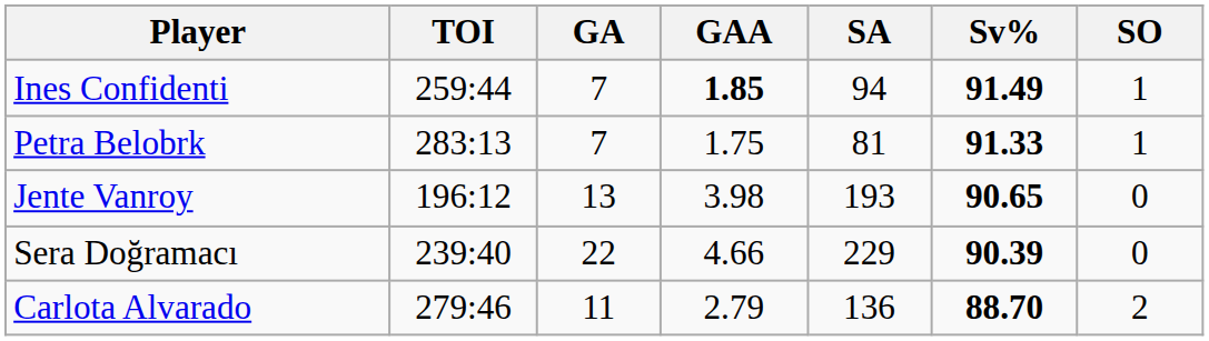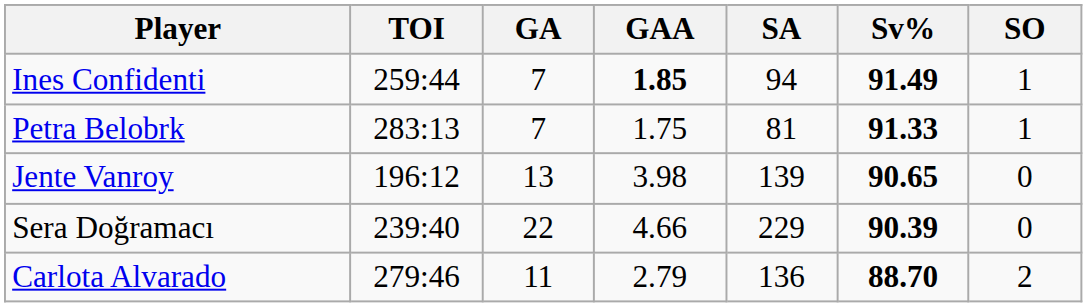 <table class="wikitable sortable" style="text-align:center;">
 <tr>
 <th style="width:170px;">Player</th>
 <th style="width:60px;">TOI</th>
 <th style="width:50px;">GA</th>
 <th style="width:60px;">GAA</th>
 <th style="width:50px;">SA</th>
 <th style="width:60px;">Sv%</th>
 <th style="width:50px;">SO</th>
 </tr>
 <tr>
 <td style="text-align:left;"> <a href='#'>Ines Confidenti</a></td>
 <td>259:44</td>
 <td>7</td>
 <td><strong>1.85</strong></td>
 <td>94</td>
 <td><strong>91.49</strong></td>
 <td>1</td>
 </tr>
 <tr>
 <td style="text-align:left;"> <a href='#'>Petra Belobrk</a></td>
 <td>283:13</td>
 <td>7</td>
 <td>1.75</td>
 <td>81</td>
 <td><strong>91.33</strong></td>
 <td>1</td>
 </tr>
 <tr>
 <td style="text-align:left;"> <a href='#'>Jente Vanroy</a></td>
 <td>196:12</td>
 <td>13</td>
 <td>3.98</td>
-<td>193</td>
+<td>139</td>
 <td><strong>90.65</strong></td>
 <td>0</td>
 </tr>
 <tr>
 <td style="text-align:left;"> Sera Doğramacı</td>
 <td>239:40</td>
 <td>22</td>
 <td>4.66</td>
 <td>229</td>
 <td><strong>90.39</strong></td>
 <td>0</td>
 </tr>
 <tr>
 <td style="text-align:left;"> <a href='#'>Carlota Alvarado</a></td>
 <td>279:46</td>
 <td>11</td>
 <td>2.79</td>
 <td>136</td>
 <td><strong>88.70</strong></td>
 <td>2</td>
 </tr>
 </table>
